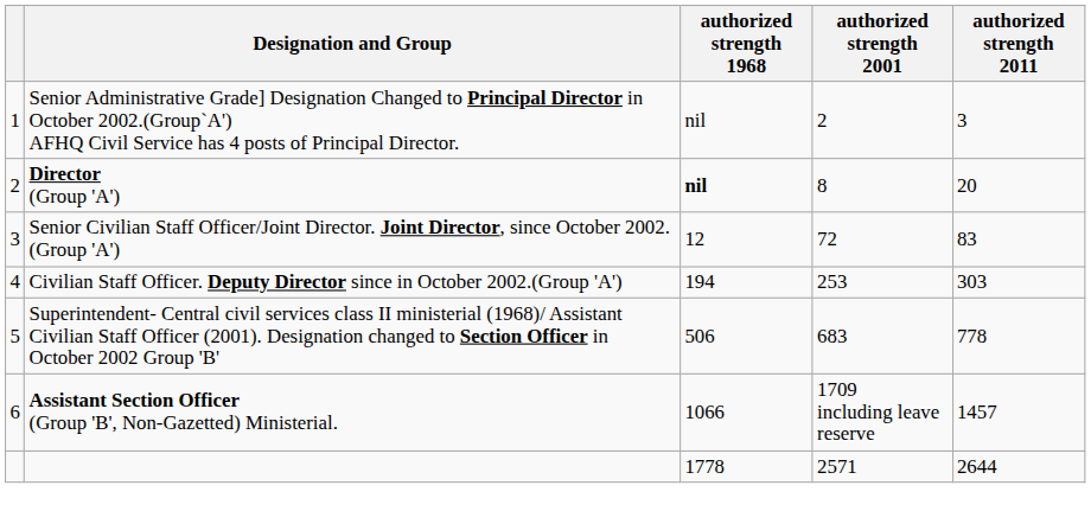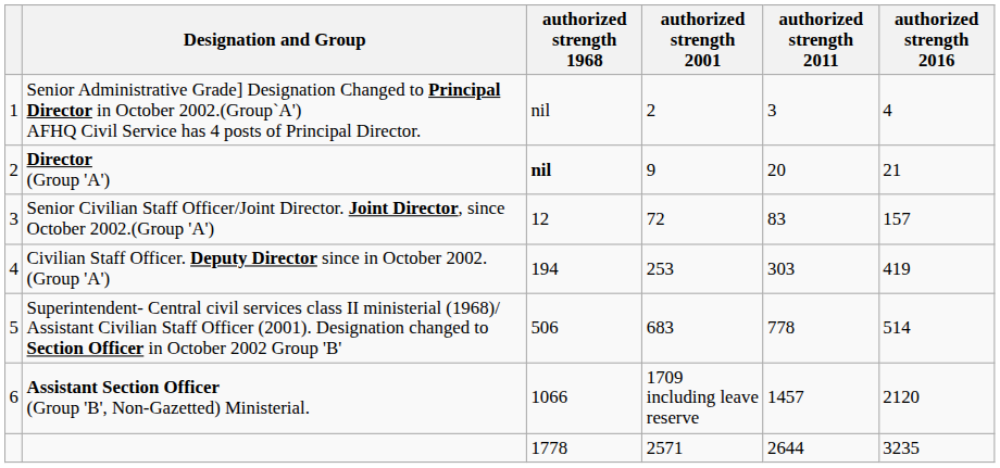 <table class="wikitable sortable">
 <tr>
 <th></th>
 <th>Designation and Group</th>
 <th>authorized strength<br>1968</th>
 <th>authorized strength<br>2001 </th>
 <th>authorized strength<br>2011</th>
+<th>authorized strength<br>2016</th>
 </tr>
 <tr>
 <td>1</td>
 <td>Senior Administrative Grade] Designation Changed to <strong><u>Principal Director</u></strong> in October 2002.(Group`A')<br>AFHQ Civil Service has 4 posts of Principal Director.</td>
 <td>nil</td>
 <td>2</td>
 <td>3</td>
+<td>4</td>
 </tr>
 <tr>
 <td>2</td>
 <td><strong><u>Director</u></strong><br>(Group 'A')</td>
 <td><strong>nil</strong></td>
-<td>8</td>
+<td>9</td>
 <td>20</td>
+<td>21</td>
 </tr>
 <tr>
 <td>3</td>
 <td>Senior Civilian Staff Officer/Joint Director. <strong><u>Joint Director</u></strong>, since October 2002.(Group 'A')</td>
 <td>12</td>
 <td>72</td>
 <td>83</td>
+<td>157</td>
 </tr>
 <tr>
 <td>4</td>
 <td>Civilian Staff Officer. <strong><u>Deputy Director</u></strong> since in October 2002.(Group 'A')</td>
 <td>194</td>
 <td>253</td>
 <td>303</td>
+<td>419</td>
 </tr>
 <tr>
 <td>5</td>
 <td>Superintendent- Central civil services class II ministerial (1968)/ Assistant Civilian Staff Officer (2001). Designation changed to <strong><u>Section Officer</u></strong> in October 2002 Group 'B'</td>
 <td>506</td>
 <td>683</td>
 <td>778</td>
+<td>514</td>
 </tr>
 <tr>
 <td>6</td>
 <td><strong>Assistant Section Officer</strong><br>(Group 'B', Non-Gazetted) Ministerial.</td>
 <td>1066</td>
 <td>1709<br>including leave reserve</td>
 <td>1457</td>
+<td>2120</td>
 </tr>
 <tr>
 <td></td>
 <td></td>
 <td>1778</td>
 <td>2571</td>
 <td>2644</td>
+<td>3235</td>
 </tr>
 </table>
